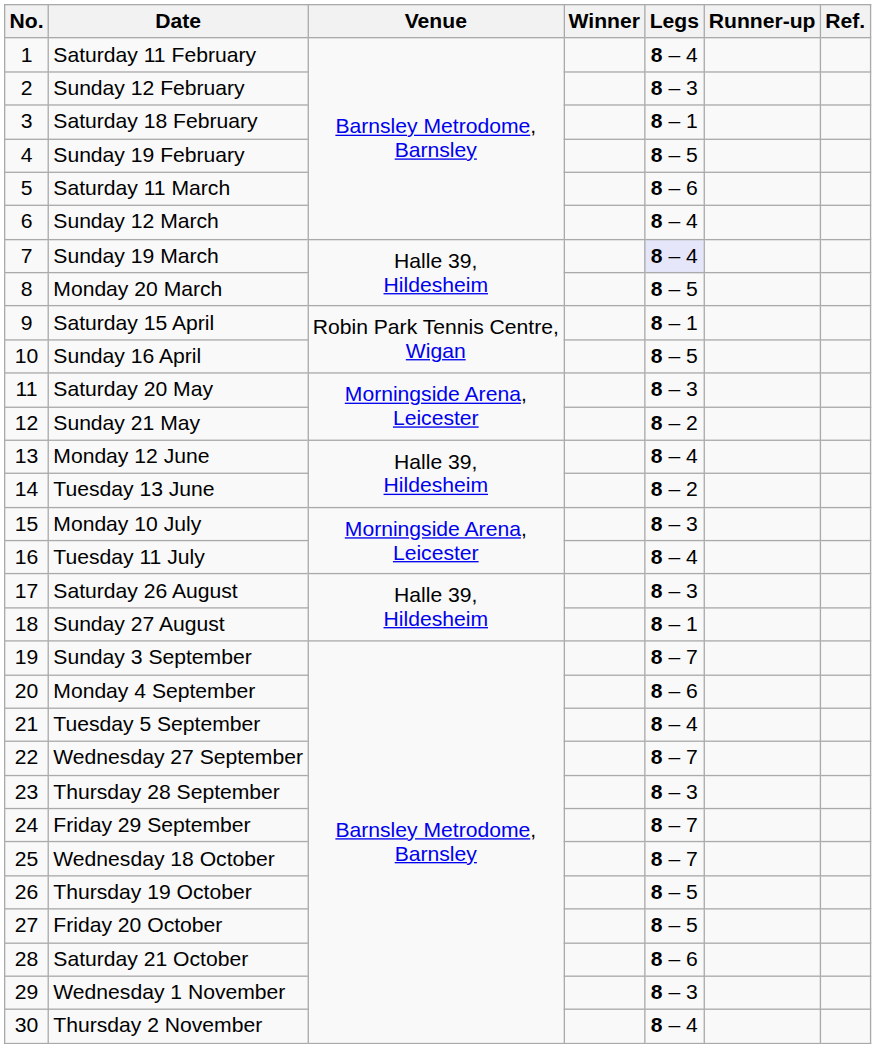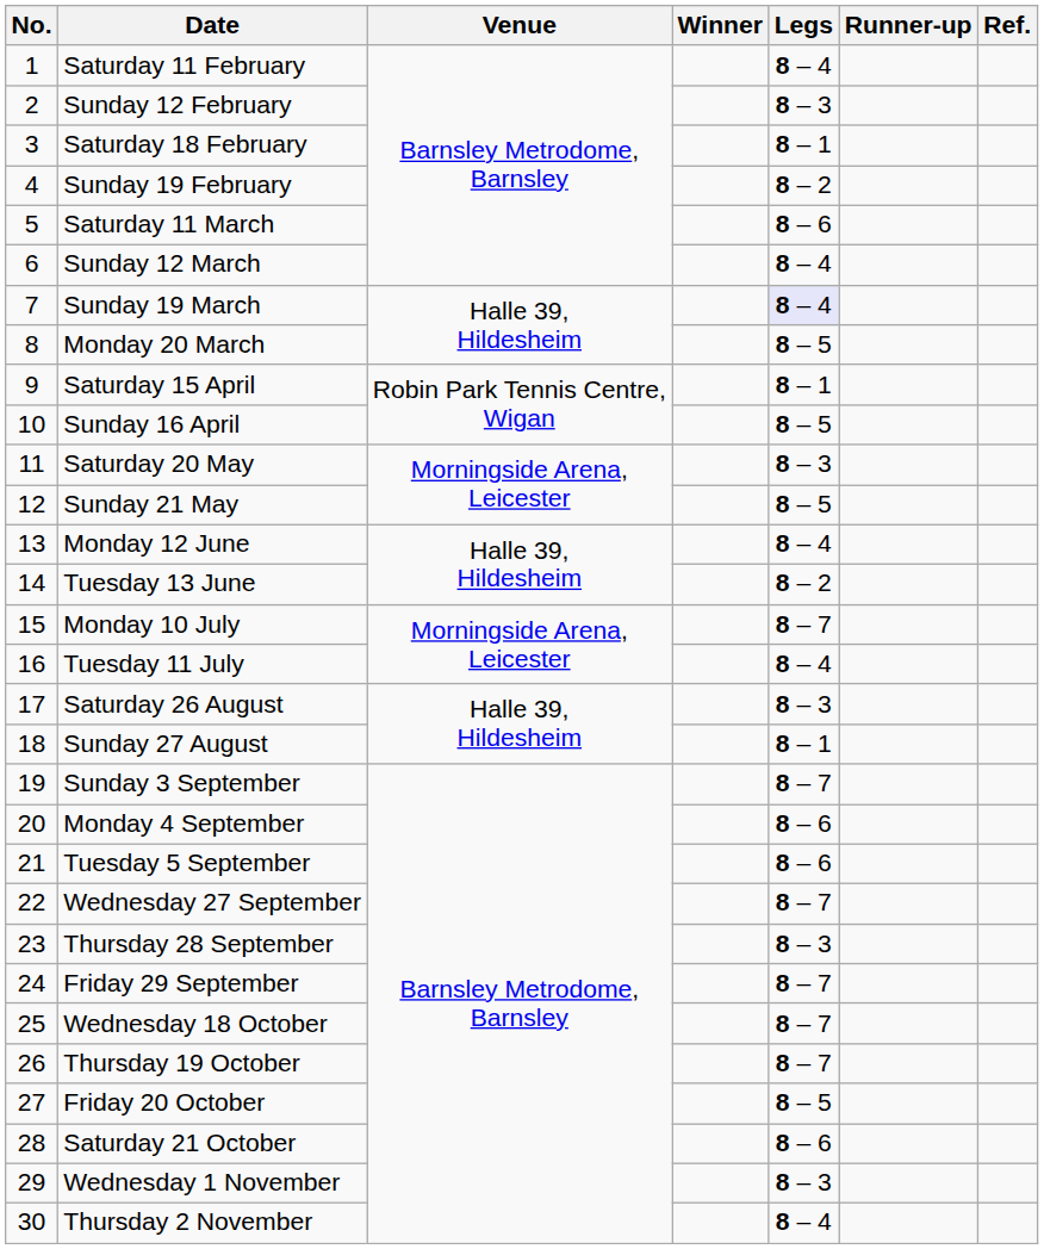 <table class="wikitable">
 <tr>
 <th>No.</th>
 <th>Date</th>
 <th>Venue</th>
 <th>Winner</th>
 <th>Legs</th>
 <th>Runner-up</th>
 <th>Ref.</th>
 </tr>
 <tr>
 <td align=center>1</td>
 <td align=left><span>Saturday 11 February</span></td>
 <td align="center" rowspan="6"><a href='#'>Barnsley Metrodome</a>,<br>  <a href='#'>Barnsley</a></td>
 <td align="right"></td>
 <td align="center"><strong>8</strong> – 4</td>
 <td></td>
 <td align="center"></td>
 </tr>
 <tr>
 <td align=center>2</td>
 <td align=left><span>Sunday 12 February</span></td>
 <td align="right"></td>
 <td align="center"><span><strong>8</strong> – 3</span></td>
 <td></td>
 <td align="center"></td>
 </tr>
 <tr>
 <td align=center>3</td>
 <td align=left><span>Saturday 18 February</span></td>
 <td align="right"></td>
 <td align="center"><strong>8</strong> – 1</td>
 <td></td>
 <td align="center"></td>
 </tr>
 <tr>
 <td align=center>4</td>
 <td align=left><span>Sunday 19 February</span></td>
 <td align="right"></td>
-<td align="center"><strong>8</strong> – 5</td>
+<td align="center"><strong>8</strong> – 2</td>
 <td></td>
 <td align="center"></td>
 </tr>
 <tr>
 <td align=center>5</td>
 <td align=left><span>Saturday 11 March</span></td>
 <td align="right"></td>
 <td align="center"><strong>8</strong> – 6</td>
 <td></td>
 <td align="center"></td>
 </tr>
 <tr>
 <td align=center>6</td>
 <td align=left><span>Sunday 12 March</span></td>
 <td align="right"></td>
 <td align="center"><span><strong>8</strong> – 4</span></td>
 <td></td>
 <td align="center"></td>
 </tr>
 <tr>
 <td align=center>7</td>
 <td align=left><span>Sunday 19 March</span></td>
 <td align="center" rowspan="2">Halle 39,<br>  <a href='#'>Hildesheim</a></td>
 <td align="right"></td>
 <td align="center" style="background: lavender;"><strong>8</strong> – 4</td>
 <td></td>
 <td align="center"></td>
 </tr>
 <tr>
 <td align=center>8</td>
 <td align=left><span>Monday 20 March</span></td>
 <td align="right"></td>
 <td align="center"><strong>8</strong> – 5</td>
 <td></td>
 <td align="center"></td>
 </tr>
 <tr>
 <td align=center>9</td>
 <td align=left><span>Saturday 15 April</span></td>
 <td align="center" rowspan="2">Robin Park Tennis Centre,<br>  <a href='#'>Wigan</a></td>
 <td align="right"></td>
 <td align="center"><strong>8</strong> – 1</td>
 <td></td>
 <td align="center"></td>
 </tr>
 <tr>
 <td align=center>10</td>
 <td align=left><span>Sunday 16 April</span></td>
 <td align="right"></td>
 <td align="center"><strong>8</strong> – 5</td>
 <td></td>
 <td align="center"></td>
 </tr>
 <tr>
 <td align=center>11</td>
 <td align=left><span>Saturday 20 May</span></td>
 <td align="center" rowspan="2"><a href='#'>Morningside Arena</a>,<br>  <a href='#'>Leicester</a></td>
 <td align="right"></td>
 <td align="center"><strong>8</strong> – 3</td>
 <td></td>
 <td align="center"></td>
 </tr>
 <tr>
 <td align=center>12</td>
 <td align=left><span>Sunday 21 May</span></td>
 <td align="right"></td>
-<td align="center"><strong>8</strong> – 2</td>
+<td align="center"><strong>8</strong> – 5</td>
 <td></td>
 <td align="center"></td>
 </tr>
 <tr>
 <td align=center>13</td>
 <td align=left><span>Monday 12 June</span></td>
 <td align="center" rowspan="2">Halle 39,<br>  <a href='#'>Hildesheim</a></td>
 <td align="right"></td>
 <td align="center"><strong>8</strong> – 4</td>
 <td></td>
 <td align="center"></td>
 </tr>
 <tr>
 <td align=center>14</td>
 <td align=left><span>Tuesday 13 June</span></td>
 <td align="right"></td>
 <td align="center"><strong>8</strong> – 2</td>
 <td></td>
 <td align="center"></td>
 </tr>
 <tr>
 <td align=center>15</td>
 <td align=left><span>Monday 10 July</span></td>
 <td align="center" rowspan="2"><a href='#'>Morningside Arena</a>,<br>  <a href='#'>Leicester</a></td>
 <td align="right"></td>
-<td align="center"><strong>8</strong> – 3</td>
+<td align="center"><strong>8</strong> – 7</td>
 <td></td>
 <td align="center"></td>
 </tr>
 <tr>
 <td align=center>16</td>
 <td align=left><span>Tuesday 11 July</span></td>
 <td align="right"></td>
 <td align="center"><strong>8</strong> – 4</td>
 <td></td>
 <td align="center"></td>
 </tr>
 <tr>
 <td align=center>17</td>
 <td align=left><span>Saturday 26 August</span></td>
 <td align="center" rowspan="2">Halle 39,<br>  <a href='#'>Hildesheim</a></td>
 <td align="right"></td>
 <td align="center"><strong>8</strong> – 3</td>
 <td></td>
 <td align="center"></td>
 </tr>
 <tr>
 <td align=center>18</td>
 <td align=left><span>Sunday 27 August</span></td>
 <td align="right"></td>
 <td align="center"><strong>8</strong> – 1</td>
 <td></td>
 <td align="center"></td>
 </tr>
 <tr>
 <td align=center>19</td>
 <td align=left><span>Sunday 3 September</span></td>
 <td align="center" rowspan="12"><a href='#'>Barnsley Metrodome</a>,<br>  <a href='#'>Barnsley</a></td>
 <td align="right"></td>
 <td align="center"><strong>8</strong> – 7</td>
 <td></td>
 <td align="center"></td>
 </tr>
 <tr>
 <td align=center>20</td>
 <td align=left><span>Monday 4 September</span></td>
 <td align="right"></td>
 <td align="center"><strong>8</strong> – 6</td>
 <td></td>
 <td align="center"></td>
 </tr>
 <tr>
 <td align=center>21</td>
 <td align=left><span>Tuesday 5 September</span></td>
 <td align="right"></td>
-<td align="center"><strong>8</strong> – 4</td>
+<td align="center"><strong>8</strong> – 6</td>
 <td></td>
 <td align="center"></td>
 </tr>
 <tr>
 <td align=center>22</td>
 <td align=left><span>Wednesday 27 September</span></td>
 <td align="right"></td>
 <td align="center"><strong>8</strong> – 7</td>
 <td></td>
 <td align="center"></td>
 </tr>
 <tr>
 <td align=center>23</td>
 <td align=left><span>Thursday 28 September</span></td>
 <td align="right"></td>
 <td align="center"><strong>8</strong> – 3</td>
 <td></td>
 <td align="center"></td>
 </tr>
 <tr>
 <td align=center>24</td>
 <td align=left><span>Friday 29 September</span></td>
 <td align="right"></td>
 <td align="center"><strong>8</strong> – 7</td>
 <td></td>
 <td align="center"></td>
 </tr>
 <tr>
 <td align=center>25</td>
 <td align=left><span>Wednesday 18 October</span></td>
 <td align="right"></td>
 <td align="center"><strong>8</strong> – 7</td>
 <td></td>
 <td align="center"></td>
 </tr>
 <tr>
 <td align=center>26</td>
 <td align=left><span>Thursday 19 October</span></td>
 <td align="right"></td>
-<td align="center"><strong>8</strong> – 5</td>
+<td align="center"><strong>8</strong> – 7</td>
 <td></td>
 <td align="center"></td>
 </tr>
 <tr>
 <td align=center>27</td>
 <td align=left><span>Friday 20 October</span></td>
 <td align="right"></td>
 <td align="center"><strong>8</strong> – 5</td>
 <td></td>
 <td align="center"></td>
 </tr>
 <tr>
 <td align=center>28</td>
 <td align=left><span>Saturday 21 October</span></td>
 <td align="right"></td>
 <td align="center"><strong>8</strong> – 6</td>
 <td></td>
 <td align="center"></td>
 </tr>
 <tr>
 <td align=center>29</td>
 <td align=left><span>Wednesday 1 November</span></td>
 <td align="right"></td>
 <td align="center"><strong>8</strong> – 3</td>
 <td></td>
 <td align="center"></td>
 </tr>
 <tr>
 <td align=center>30</td>
 <td align=left><span>Thursday 2 November</span></td>
 <td align="right"></td>
 <td align="center"><strong>8</strong> – 4</td>
 <td></td>
 <td align="center"></td>
 </tr>
 </table>
